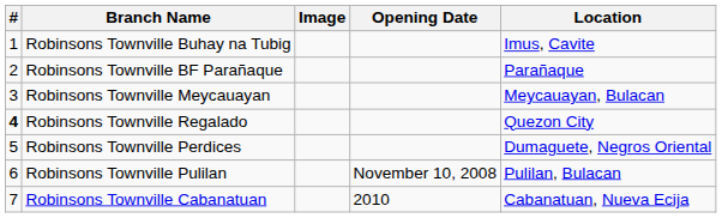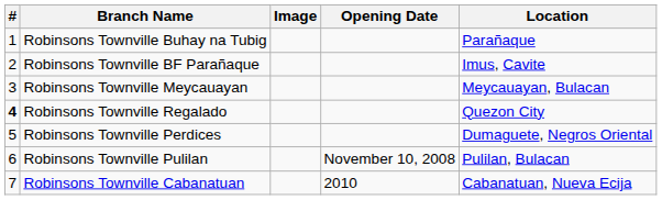 <table class="wikitable sortable">
 <tr>
 <th>#</th>
 <th>Branch Name</th>
 <th>Image</th>
 <th>Opening Date</th>
 <th>Location</th>
 </tr>
 <tr>
 <td>1</td>
 <td>Robinsons Townville Buhay na Tubig</td>
 <td></td>
 <td></td>
-<td><a href='#'>Imus</a>, <a href='#'>Cavite</a></td>
+<td><a href='#'>Parañaque</a></td>
 </tr>
 <tr>
 <td>2</td>
 <td>Robinsons Townville BF Parañaque</td>
 <td></td>
 <td></td>
-<td><a href='#'>Parañaque</a></td>
+<td><a href='#'>Imus</a>, <a href='#'>Cavite</a></td>
 </tr>
 <tr>
 <td>3</td>
 <td>Robinsons Townville Meycauayan</td>
 <td></td>
 <td></td>
 <td><a href='#'>Meycauayan</a>, <a href='#'>Bulacan</a></td>
 </tr>
 <tr>
 <td><strong>4</strong></td>
 <td>Robinsons Townville Regalado</td>
 <td></td>
 <td></td>
 <td><a href='#'>Quezon City</a></td>
 </tr>
 <tr>
 <td>5</td>
 <td>Robinsons Townville Perdices</td>
 <td></td>
 <td></td>
 <td><a href='#'>Dumaguete</a>, <a href='#'>Negros Oriental</a></td>
 </tr>
 <tr>
 <td>6</td>
 <td>Robinsons Townville Pulilan</td>
 <td></td>
 <td>November 10, 2008</td>
 <td><a href='#'>Pulilan</a>, <a href='#'>Bulacan</a></td>
 </tr>
 <tr>
 <td>7</td>
 <td><a href='#'>Robinsons Townville Cabanatuan</a></td>
 <td></td>
 <td>2010</td>
 <td><a href='#'>Cabanatuan</a>, <a href='#'>Nueva Ecija</a></td>
 </tr>
 </table>
